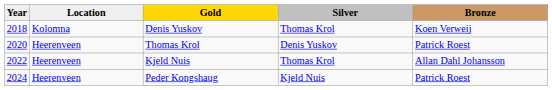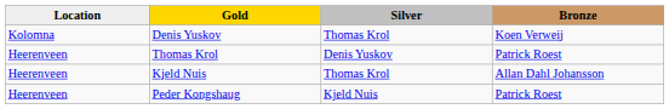 <table class="wikitable sortable" style="width:850px;">
 <tr>
-<th style="width:4%; background:#efefef;">Year</th>
 <th style="width:21%; background:#efefef;">Location</th>
 <th style="width:25%; background:gold">Gold</th>
 <th style="width:25%; background:silver">Silver</th>
 <th style="width:25%; background:#CC9966">Bronze</th>
 </tr>
 <tr>
-<td><a href='#'>2018</a></td>
 <td><a href='#'>Kolomna</a></td>
 <td> <a href='#'>Denis Yuskov</a></td>
 <td> <a href='#'>Thomas Krol</a></td>
 <td> <a href='#'>Koen Verweij</a></td>
 </tr>
 <tr>
-<td><a href='#'>2020</a></td>
 <td><a href='#'>Heerenveen</a></td>
 <td> <a href='#'>Thomas Krol</a></td>
 <td> <a href='#'>Denis Yuskov</a></td>
 <td> <a href='#'>Patrick Roest</a></td>
 </tr>
 <tr>
-<td><a href='#'>2022</a></td>
 <td><a href='#'>Heerenveen</a></td>
 <td> <a href='#'>Kjeld Nuis</a></td>
 <td> <a href='#'>Thomas Krol</a></td>
 <td> <a href='#'>Allan Dahl Johansson</a></td>
 </tr>
 <tr>
-<td><a href='#'>2024</a></td>
 <td><a href='#'>Heerenveen</a></td>
 <td> <a href='#'>Peder Kongshaug</a></td>
 <td> <a href='#'>Kjeld Nuis</a></td>
 <td> <a href='#'>Patrick Roest</a></td>
 </tr>
 </table>
